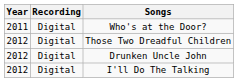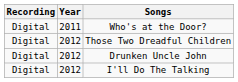 <table class="wikitable">
 <tr>
+<th align="center">Recording</th>
 <th align="center">Year</th>
-<th align="center">Recording</th>
 <th align="center">Songs</th>
 </tr>
 <tr>
+<td align="center">Digital</td>
 <td align="center">2011</td>
-<td align="center">Digital</td>
 <td align="center">Who's at the Door?</td>
 </tr>
 <tr>
+<td align="center">Digital</td>
 <td align="center">2012</td>
-<td align="center">Digital</td>
 <td align="center">Those Two Dreadful Children</td>
 </tr>
 <tr>
+<td align="center">Digital</td>
 <td align="center">2012</td>
-<td align="center">Digital</td>
 <td align="center">Drunken Uncle John</td>
 </tr>
 <tr>
+<td align="center">Digital</td>
 <td align="center">2012</td>
-<td align="center">Digital</td>
 <td align="center">I'll Do The Talking</td>
 </tr>
 </table>
